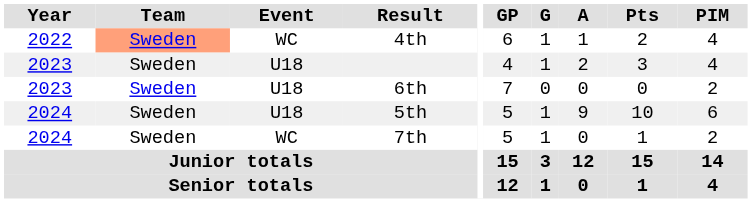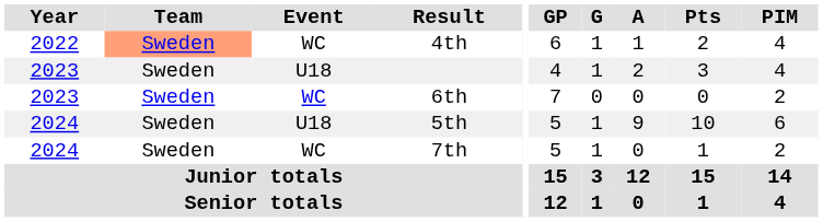 <table border="0" cellpadding="1" cellspacing="0" ID="Table3" style="text-align:center; width:40em">
 <tr ALIGN="center" bgcolor="#e0e0e0">
 <th>Year</th>
 <th>Team</th>
 <th>Event</th>
 <th>Result</th>
 <th rowspan="99" bgcolor="#ffffff"></th>
 <th>GP</th>
 <th>G</th>
 <th>A</th>
 <th>Pts</th>
 <th>PIM</th>
 </tr>
 <tr>
 <td><a href='#'>2022</a></td>
 <td style="background: lightsalmon;"><a href='#'>Sweden</a></td>
 <td>WC</td>
 <td>4th</td>
 <td>6</td>
 <td>1</td>
 <td>1</td>
 <td>2</td>
 <td>4</td>
 </tr>
 <tr bgcolor="#f0f0f0">
 <td><a href='#'>2023</a></td>
 <td>Sweden</td>
 <td>U18</td>
 <td></td>
 <td>4</td>
 <td>1</td>
 <td>2</td>
 <td>3</td>
 <td>4</td>
 </tr>
 <tr>
 <td><a href='#'>2023</a></td>
 <td><a href='#'>Sweden</a></td>
-<td>U18</td>
+<td><a href='#'>WC</a></td>
 <td>6th</td>
 <td>7</td>
 <td>0</td>
 <td>0</td>
 <td>0</td>
 <td>2</td>
 </tr>
 <tr bgcolor="#f0f0f0">
 <td><a href='#'>2024</a></td>
 <td>Sweden</td>
 <td>U18</td>
 <td>5th</td>
 <td>5</td>
 <td>1</td>
 <td>9</td>
 <td>10</td>
 <td>6</td>
 </tr>
 <tr>
 <td><a href='#'>2024</a></td>
 <td>Sweden</td>
 <td>WC</td>
 <td>7th</td>
 <td>5</td>
 <td>1</td>
 <td>0</td>
 <td>1</td>
 <td>2</td>
 </tr>
 <tr bgcolor="#e0e0e0">
 <th colspan="4">Junior totals</th>
 <th>15</th>
 <th>3</th>
 <th>12</th>
 <th>15</th>
 <th>14</th>
 </tr>
 <tr bgcolor="#e0e0e0">
 <th colspan="4">Senior totals</th>
 <th>12</th>
 <th>1</th>
 <th>0</th>
 <th>1</th>
 <th>4</th>
 </tr>
 </table>
